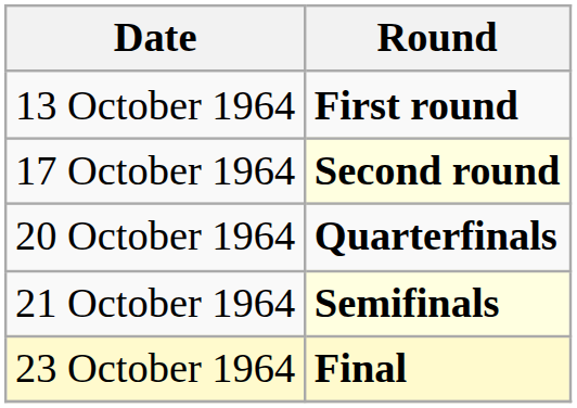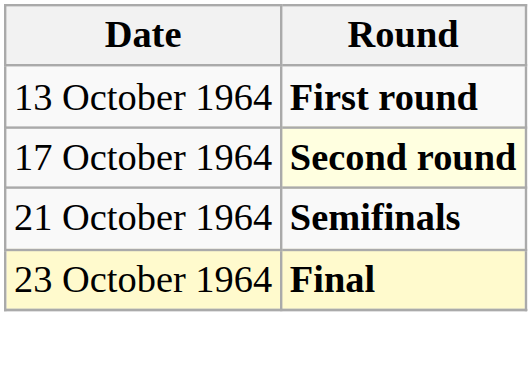 <table class="wikitable">
 <tr>
 <th>Date</th>
 <th>Round</th>
 </tr>
 <tr>
 <td>13 October 1964</td>
 <td><strong>First round</strong></td>
 </tr>
 <tr>
 <td>17 October 1964</td>
 <td style="background: lightyellow;"><strong>Second round</strong></td>
 </tr>
 <tr>
-<td>20 October 1964</td>
-<td><strong>Quarterfinals</strong></td>
-</tr>
-<tr>
 <td>21 October 1964</td>
-<td style="background: lightyellow;"><strong>Semifinals</strong></td>
+<td><strong>Semifinals</strong></td>
 </tr>
 <tr>
 <td style=background:lemonchiffon>23 October 1964</td>
 <td style=background:lemonchiffon><strong>Final</strong></td>
 </tr>
 <tr>
 </tr>
 </table>
